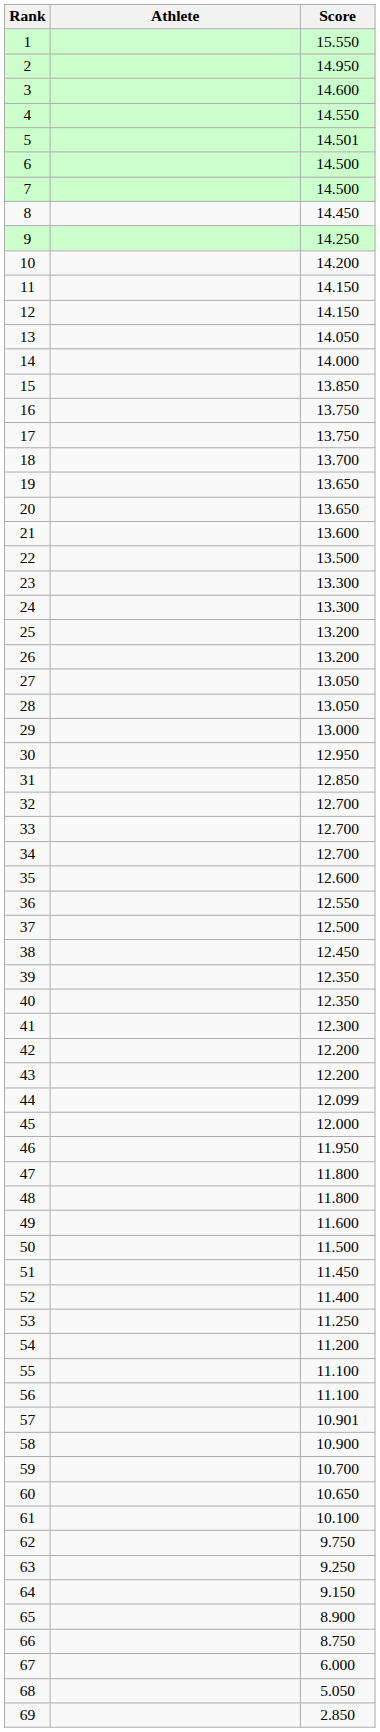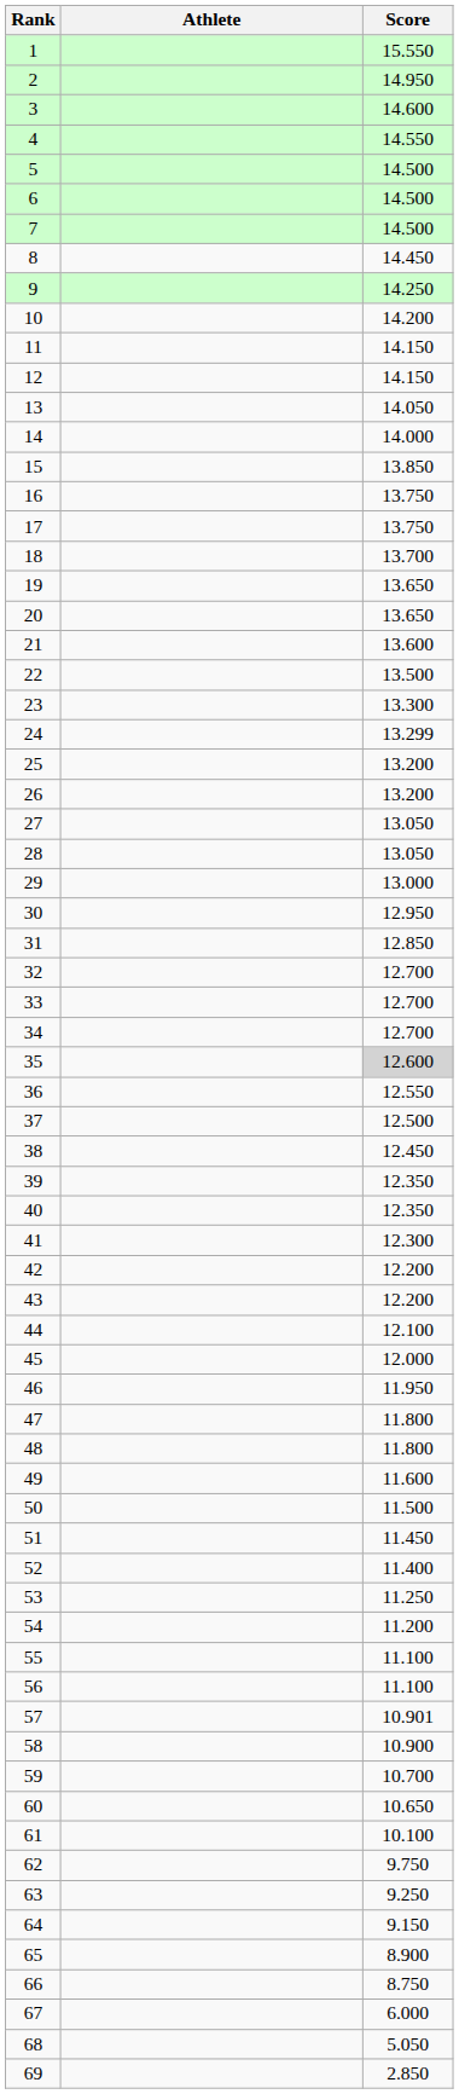 <table class=wikitable style="text-align:center">
 <tr>
 <th width=40>Rank</th>
 <th width=250>Athlete</th>
 <th width=70>Score</th>
 </tr>
 <tr bgcolor="ccffcc">
 <td>1</td>
 <td align=left></td>
 <td>15.550</td>
 </tr>
 <tr bgcolor="ccffcc">
 <td>2</td>
 <td align=left></td>
 <td>14.950</td>
 </tr>
 <tr bgcolor="ccffcc">
 <td>3</td>
 <td align=left></td>
 <td>14.600</td>
 </tr>
 <tr bgcolor="ccffcc">
 <td>4</td>
 <td align=left></td>
 <td>14.550</td>
 </tr>
 <tr bgcolor="ccffcc">
 <td>5</td>
 <td align=left></td>
-<td>14.501</td>
+<td>14.500</td>
 </tr>
 <tr bgcolor="ccffcc">
 <td>6</td>
 <td align=left></td>
 <td>14.500</td>
 </tr>
 <tr bgcolor="ccffcc">
 <td>7</td>
 <td align=left></td>
 <td>14.500</td>
 </tr>
 <tr>
 <td>8</td>
 <td align=left></td>
 <td>14.450</td>
 </tr>
 <tr bgcolor="ccffcc">
 <td>9</td>
 <td align=left></td>
 <td>14.250</td>
 </tr>
 <tr>
 <td>10</td>
 <td align=left></td>
 <td>14.200</td>
 </tr>
 <tr>
 <td>11</td>
 <td align=left></td>
 <td>14.150</td>
 </tr>
 <tr>
 <td>12</td>
 <td align=left></td>
 <td>14.150</td>
 </tr>
 <tr>
 <td>13</td>
 <td align=left></td>
 <td>14.050</td>
 </tr>
 <tr>
 <td>14</td>
 <td align=left></td>
 <td>14.000</td>
 </tr>
 <tr>
 <td>15</td>
 <td align=left></td>
 <td>13.850</td>
 </tr>
 <tr>
 <td>16</td>
 <td align=left></td>
 <td>13.750</td>
 </tr>
 <tr>
 <td>17</td>
 <td align=left></td>
 <td>13.750</td>
 </tr>
 <tr>
 <td>18</td>
 <td align=left></td>
 <td>13.700</td>
 </tr>
 <tr>
 <td>19</td>
 <td align=left></td>
 <td>13.650</td>
 </tr>
 <tr>
 <td>20</td>
 <td align=left></td>
 <td>13.650</td>
 </tr>
 <tr>
 <td>21</td>
 <td align=left></td>
 <td>13.600</td>
 </tr>
 <tr>
 <td>22</td>
 <td align=left></td>
 <td>13.500</td>
 </tr>
 <tr>
 <td>23</td>
 <td align=left></td>
 <td>13.300</td>
 </tr>
 <tr>
 <td>24</td>
 <td align=left></td>
-<td>13.300</td>
+<td>13.299</td>
 </tr>
 <tr>
 <td>25</td>
 <td align=left></td>
 <td>13.200</td>
 </tr>
 <tr>
 <td>26</td>
 <td align=left></td>
 <td>13.200</td>
 </tr>
 <tr>
 <td>27</td>
 <td align=left></td>
 <td>13.050</td>
 </tr>
 <tr>
 <td>28</td>
 <td align=left></td>
 <td>13.050</td>
 </tr>
 <tr>
 <td>29</td>
 <td align=left></td>
 <td>13.000</td>
 </tr>
 <tr>
 <td>30</td>
 <td align=left></td>
 <td>12.950</td>
 </tr>
 <tr>
 <td>31</td>
 <td align=left></td>
 <td>12.850</td>
 </tr>
 <tr>
 <td>32</td>
 <td align=left></td>
 <td>12.700</td>
 </tr>
 <tr>
 <td>33</td>
 <td align=left></td>
 <td>12.700</td>
 </tr>
 <tr>
 <td>34</td>
 <td align=left></td>
 <td>12.700</td>
 </tr>
 <tr>
 <td>35</td>
 <td align=left></td>
-<td>12.600</td>
+<td style="background: lightgrey;">12.600</td>
 </tr>
 <tr>
 <td>36</td>
 <td align=left></td>
 <td>12.550</td>
 </tr>
 <tr>
 <td>37</td>
 <td align=left></td>
 <td>12.500</td>
 </tr>
 <tr>
 <td>38</td>
 <td align=left></td>
 <td>12.450</td>
 </tr>
 <tr>
 <td>39</td>
 <td align=left></td>
 <td>12.350</td>
 </tr>
 <tr>
 <td>40</td>
 <td align=left></td>
 <td>12.350</td>
 </tr>
 <tr>
 <td>41</td>
 <td align=left></td>
 <td>12.300</td>
 </tr>
 <tr>
 <td>42</td>
 <td align=left></td>
 <td>12.200</td>
 </tr>
 <tr>
 <td>43</td>
 <td align=left></td>
 <td>12.200</td>
 </tr>
 <tr>
 <td>44</td>
 <td align=left></td>
-<td>12.099</td>
+<td>12.100</td>
 </tr>
 <tr>
 <td>45</td>
 <td align=left></td>
 <td>12.000</td>
 </tr>
 <tr>
 <td>46</td>
 <td align=left></td>
 <td>11.950</td>
 </tr>
 <tr>
 <td>47</td>
 <td align=left></td>
 <td>11.800</td>
 </tr>
 <tr>
 <td>48</td>
 <td align=left></td>
 <td>11.800</td>
 </tr>
 <tr>
 <td>49</td>
 <td align=left></td>
 <td>11.600</td>
 </tr>
 <tr>
 <td>50</td>
 <td align=left></td>
 <td>11.500</td>
 </tr>
 <tr>
 <td>51</td>
 <td align=left></td>
 <td>11.450</td>
 </tr>
 <tr>
 <td>52</td>
 <td align=left></td>
 <td>11.400</td>
 </tr>
 <tr>
 <td>53</td>
 <td align=left></td>
 <td>11.250</td>
 </tr>
 <tr>
 <td>54</td>
 <td align=left></td>
 <td>11.200</td>
 </tr>
 <tr>
 <td>55</td>
 <td align=left></td>
 <td>11.100</td>
 </tr>
 <tr>
 <td>56</td>
 <td align=left></td>
 <td>11.100</td>
 </tr>
 <tr>
 <td>57</td>
 <td align=left></td>
 <td>10.901</td>
 </tr>
 <tr>
 <td>58</td>
 <td align=left></td>
 <td>10.900</td>
 </tr>
 <tr>
 <td>59</td>
 <td align=left></td>
 <td>10.700</td>
 </tr>
 <tr>
 <td>60</td>
 <td align=left></td>
 <td>10.650</td>
 </tr>
 <tr>
 <td>61</td>
 <td align=left></td>
 <td>10.100</td>
 </tr>
 <tr>
 <td>62</td>
 <td align=left></td>
 <td>9.750</td>
 </tr>
 <tr>
 <td>63</td>
 <td align=left></td>
 <td>9.250</td>
 </tr>
 <tr>
 <td>64</td>
 <td align=left></td>
 <td>9.150</td>
 </tr>
 <tr>
 <td>65</td>
 <td align=left></td>
 <td>8.900</td>
 </tr>
 <tr>
 <td>66</td>
 <td align=left></td>
 <td>8.750</td>
 </tr>
 <tr>
 <td>67</td>
 <td align=left></td>
 <td>6.000</td>
 </tr>
 <tr>
 <td>68</td>
 <td align=left></td>
 <td>5.050</td>
 </tr>
 <tr>
 <td>69</td>
 <td align=left></td>
 <td>2.850</td>
 </tr>
 </table>
